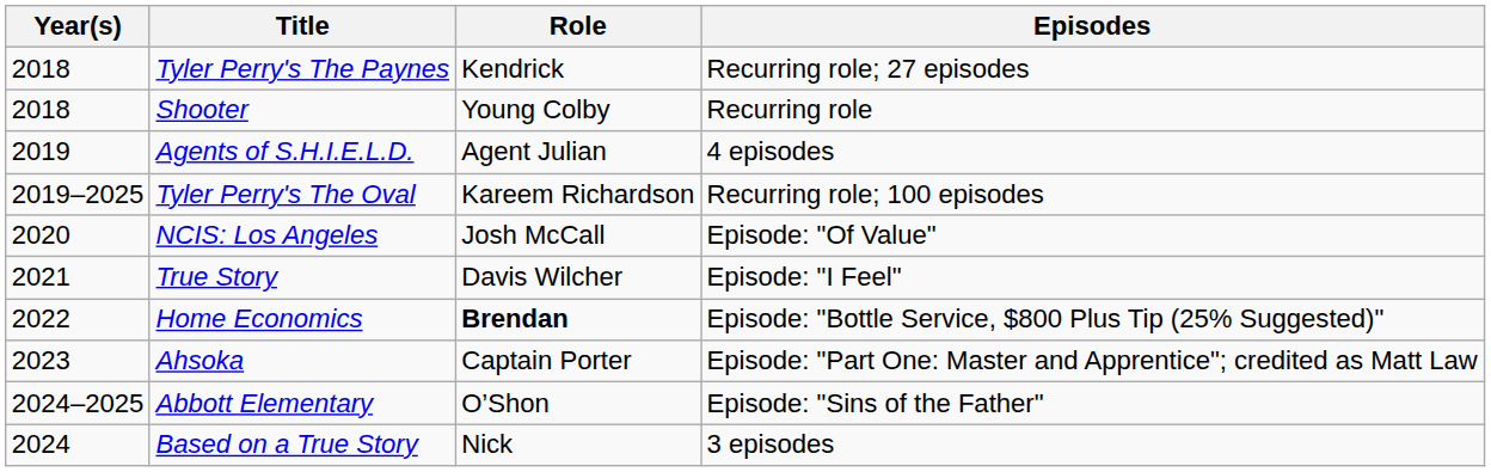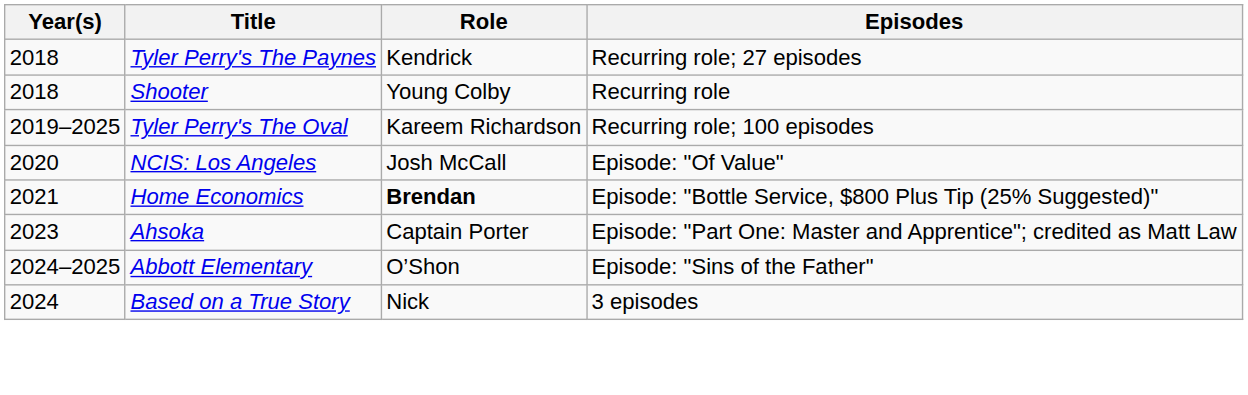 <table class="wikitable">
 <tr>
 <th>Year(s)</th>
 <th>Title</th>
 <th>Role</th>
 <th>Episodes</th>
 </tr>
 <tr>
 <td>2018</td>
 <td><em><a href='#'>Tyler Perry's The Paynes</a></em></td>
 <td>Kendrick</td>
 <td>Recurring role; 27 episodes</td>
 </tr>
 <tr>
 <td>2018</td>
 <td><a href='#'><em>Shooter</em></a></td>
 <td>Young Colby</td>
 <td>Recurring role</td>
 </tr>
 <tr>
-<td>2019</td>
-<td><em><a href='#'>Agents of S.H.I.E.L.D.</a></em></td>
-<td>Agent Julian</td>
-<td>4 episodes</td>
-</tr>
-<tr>
 <td>2019–2025</td>
 <td><em><a href='#'>Tyler Perry's The Oval</a></em></td>
 <td>Kareem Richardson</td>
 <td>Recurring role; 100 episodes</td>
 </tr>
 <tr>
 <td>2020</td>
 <td><em><a href='#'>NCIS: Los Angeles</a></em></td>
 <td>Josh McCall</td>
 <td>Episode: "Of Value"</td>
 </tr>
 <tr>
 <td>2021</td>
-<td><a href='#'><em>True Story</em></a></td>
-<td>Davis Wilcher</td>
-<td>Episode: "I Feel"</td>
-</tr>
-<tr>
-<td>2022</td>
 <td><a href='#'><em>Home Economics</em></a></td>
 <td><strong>Brendan</strong></td>
 <td>Episode: "Bottle Service, $800 Plus Tip (25% Suggested)"</td>
 </tr>
 <tr>
 <td>2023</td>
 <td><a href='#'><em>Ahsoka</em></a></td>
 <td>Captain Porter</td>
 <td>Episode: "Part One: Master and Apprentice"; credited as Matt Law</td>
 </tr>
 <tr>
 <td>2024–2025</td>
 <td><em><a href='#'>Abbott Elementary</a></em></td>
 <td>O’Shon</td>
 <td>Episode: "Sins of the Father"</td>
 </tr>
 <tr>
 <td>2024</td>
 <td><a href='#'><em>Based on a True Story</em></a></td>
 <td>Nick</td>
 <td>3 episodes</td>
 </tr>
 </table>
